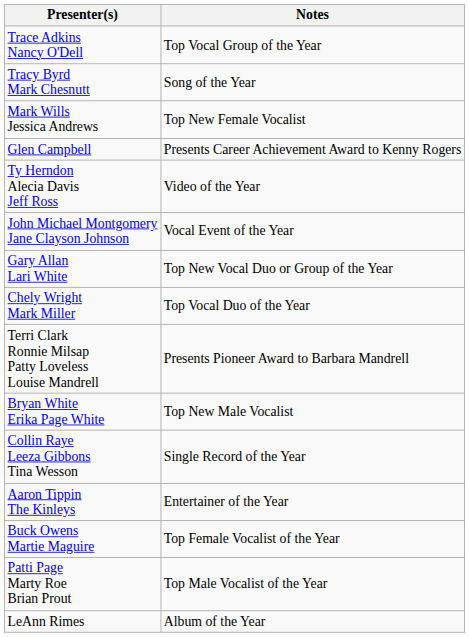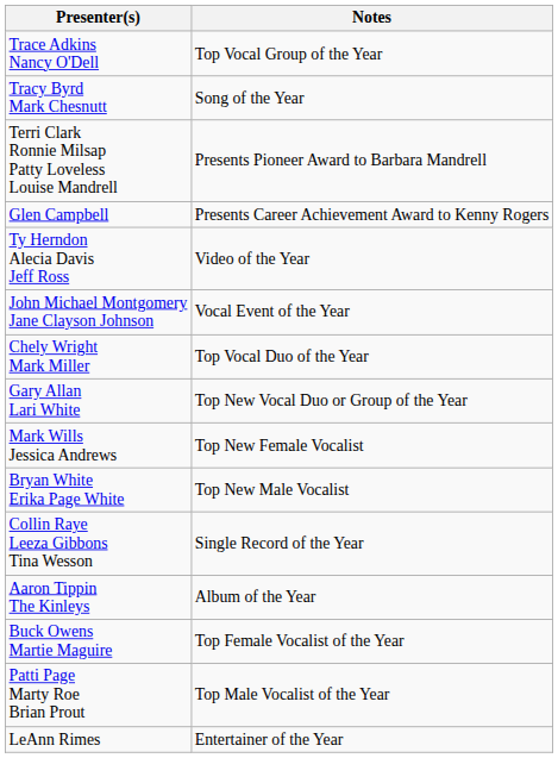 <table class="wikitable">
 <tr>
 <th>Presenter(s)</th>
 <th>Notes</th>
 </tr>
 <tr>
 <td><a href='#'>Trace Adkins</a><br><a href='#'>Nancy O'Dell</a></td>
 <td>Top Vocal Group of the Year</td>
 </tr>
 <tr>
 <td><a href='#'>Tracy Byrd</a><br><a href='#'>Mark Chesnutt</a></td>
 <td>Song of the Year</td>
 </tr>
 <tr>
-<td><a href='#'>Mark Wills</a><br>Jessica Andrews</td>
-<td>Top New Female Vocalist</td>
+<td>Terri Clark<br>Ronnie Milsap<br>Patty Loveless<br>Louise Mandrell</td>
+<td>Presents Pioneer Award to Barbara Mandrell</td>
 </tr>
 <tr>
 <td><a href='#'>Glen Campbell</a></td>
 <td>Presents Career Achievement Award to Kenny Rogers</td>
 </tr>
 <tr>
 <td><a href='#'>Ty Herndon</a><br>Alecia Davis<br><a href='#'>Jeff Ross</a></td>
 <td>Video of the Year</td>
 </tr>
 <tr>
 <td><a href='#'>John Michael Montgomery</a><br><a href='#'>Jane Clayson Johnson</a></td>
 <td>Vocal Event of the Year</td>
 </tr>
 <tr>
+<td><a href='#'>Chely Wright</a><br><a href='#'>Mark Miller</a></td>
+<td>Top Vocal Duo of the Year</td>
+</tr>
+<tr>
 <td><a href='#'>Gary Allan</a><br><a href='#'>Lari White</a></td>
 <td>Top New Vocal Duo or Group of the Year</td>
 </tr>
 <tr>
-<td><a href='#'>Chely Wright</a><br><a href='#'>Mark Miller</a></td>
-<td>Top Vocal Duo of the Year</td>
-</tr>
-<tr>
-<td>Terri Clark<br>Ronnie Milsap<br>Patty Loveless<br>Louise Mandrell</td>
-<td>Presents Pioneer Award to Barbara Mandrell</td>
+<td><a href='#'>Mark Wills</a><br>Jessica Andrews</td>
+<td>Top New Female Vocalist</td>
 </tr>
 <tr>
 <td><a href='#'>Bryan White</a><br><a href='#'>Erika Page White</a></td>
 <td>Top New Male Vocalist</td>
 </tr>
 <tr>
 <td><a href='#'>Collin Raye</a><br><a href='#'>Leeza Gibbons</a><br>Tina Wesson</td>
 <td>Single Record of the Year</td>
 </tr>
 <tr>
 <td><a href='#'>Aaron Tippin</a><br><a href='#'>The Kinleys</a></td>
-<td>Entertainer of the Year</td>
+<td>Album of the Year</td>
 </tr>
 <tr>
 <td><a href='#'>Buck Owens</a><br><a href='#'>Martie Maguire</a></td>
 <td>Top Female Vocalist of the Year</td>
 </tr>
 <tr>
 <td><a href='#'>Patti Page</a><br>Marty Roe<br>Brian Prout</td>
 <td>Top Male Vocalist of the Year</td>
 </tr>
 <tr>
 <td>LeAnn Rimes</td>
-<td>Album of the Year</td>
+<td>Entertainer of the Year</td>
 </tr>
 </table>
